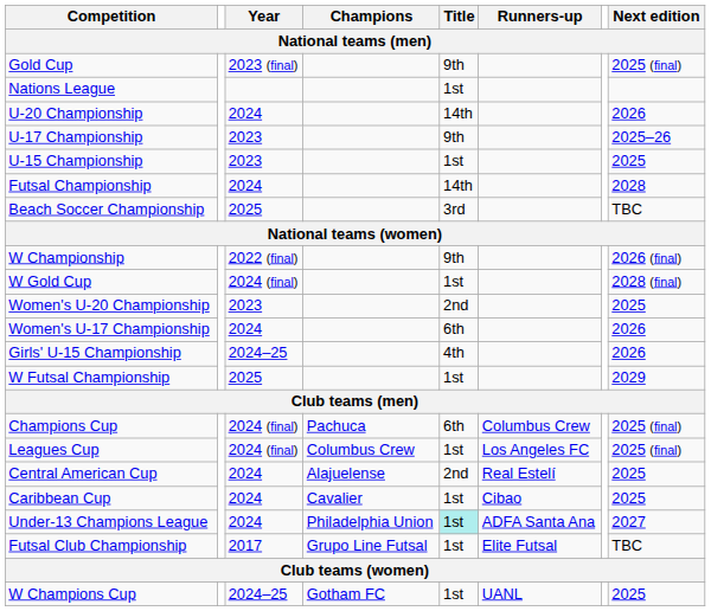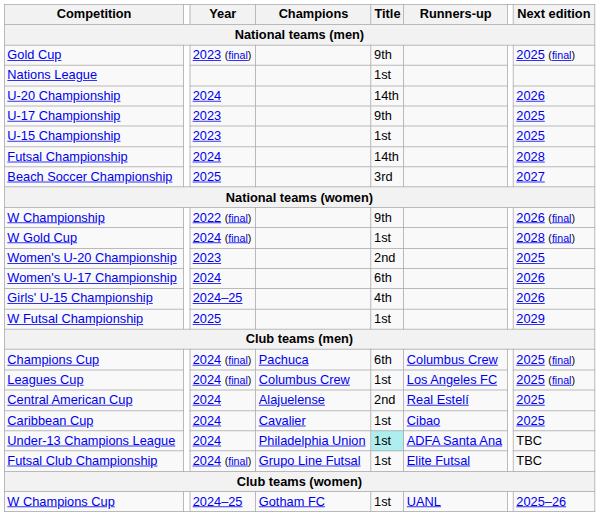 <table class="wikitable sortable">
 <tr>
 <th>Competition</th>
 <td width="1%" rowspan=1 style="background-color:#ffffff;"></td>
 <th>Year</th>
 <th>Champions</th>
 <th>Title</th>
 <th>Runners-up</th>
 <td width="1%" rowspan=1 style="background-color:#ffffff;"></td>
 <th>Next edition</th>
 </tr>
 <tr>
 <th colspan=10>National teams (men)</th>
 </tr>
 <tr>
 <td><a href='#'>Gold Cup</a></td>
 <td width="1%" rowspan=7 style="background-color:#ffffff;"></td>
 <td><a href='#'>2023</a> <small>(<a href='#'>final</a>)</small></td>
 <td></td>
 <td>9th</td>
 <td></td>
 <td width="1%" rowspan=7 style="background-color:#ffffff;"></td>
 <td><a href='#'>2025</a> <small>(<a href='#'>final</a>)</small></td>
 </tr>
 <tr>
 <td><a href='#'>Nations League</a></td>
 <td></td>
 <td></td>
 <td>1st</td>
 <td></td>
 <td></td>
 </tr>
 <tr>
 <td><a href='#'>U-20 Championship</a></td>
 <td><a href='#'>2024</a></td>
 <td></td>
 <td>14th</td>
 <td></td>
 <td><a href='#'>2026</a></td>
 </tr>
 <tr>
 <td><a href='#'>U-17 Championship</a></td>
 <td><a href='#'>2023</a></td>
 <td></td>
 <td>9th</td>
 <td></td>
-<td><a href='#'>2025–26</a></td>
+<td><a href='#'>2025</a></td>
 </tr>
 <tr>
 <td><a href='#'>U-15 Championship</a></td>
 <td><a href='#'>2023</a></td>
 <td></td>
 <td>1st</td>
 <td></td>
 <td><a href='#'>2025</a></td>
 </tr>
 <tr>
 <td><a href='#'>Futsal Championship</a></td>
 <td><a href='#'>2024</a></td>
 <td></td>
 <td>14th</td>
 <td></td>
 <td><a href='#'>2028</a></td>
 </tr>
 <tr>
 <td><a href='#'>Beach Soccer Championship</a></td>
 <td><a href='#'>2025</a></td>
 <td></td>
 <td>3rd</td>
 <td></td>
-<td>TBC</td>
+<td><a href='#'>2027</a></td>
 </tr>
 <tr>
 <th colspan=10>National teams (women)</th>
 </tr>
 <tr>
 <td><a href='#'>W Championship</a></td>
 <td width="1%" rowspan=6 style="background-color:#ffffff;"></td>
 <td><a href='#'>2022</a> <small>(<a href='#'>final</a>)</small></td>
 <td></td>
 <td>9th</td>
 <td></td>
 <td width="1%" rowspan=6 style="background-color:#ffffff;"></td>
 <td><a href='#'>2026</a> <small>(<a href='#'>final</a>)</small></td>
 </tr>
 <tr>
 <td><a href='#'>W Gold Cup</a></td>
 <td><a href='#'>2024</a> <small>(<a href='#'>final</a>)</small></td>
 <td></td>
 <td>1st</td>
 <td></td>
 <td><a href='#'>2028</a> <small>(<a href='#'>final</a>)</small></td>
 </tr>
 <tr>
 <td><a href='#'>Women's U-20 Championship</a></td>
 <td><a href='#'>2023</a></td>
 <td></td>
 <td>2nd</td>
 <td></td>
 <td><a href='#'>2025</a></td>
 </tr>
 <tr>
 <td><a href='#'>Women's U-17 Championship</a></td>
 <td><a href='#'>2024</a></td>
 <td></td>
 <td>6th</td>
 <td></td>
 <td><a href='#'>2026</a></td>
 </tr>
 <tr>
 <td><a href='#'>Girls' U-15 Championship</a></td>
 <td><a href='#'>2024–25</a></td>
 <td></td>
 <td>4th</td>
 <td></td>
 <td><a href='#'>2026</a></td>
 </tr>
 <tr>
 <td><a href='#'>W Futsal Championship</a></td>
 <td><a href='#'>2025</a></td>
 <td></td>
 <td>1st</td>
 <td></td>
 <td><a href='#'>2029</a></td>
 </tr>
 <tr>
 <th colspan=10>Club teams (men)</th>
 </tr>
 <tr>
 <td><a href='#'>Champions Cup</a></td>
 <td width="1%" rowspan=6 style="background-color:#ffffff;"></td>
 <td><a href='#'>2024</a> <small>(<a href='#'>final</a>)</small></td>
 <td> <a href='#'>Pachuca</a></td>
 <td>6th</td>
 <td> <a href='#'>Columbus Crew</a></td>
 <td width="1%" rowspan=6 style="background-color:#ffffff;"></td>
 <td><a href='#'>2025</a> <small>(<a href='#'>final</a>)</small></td>
 </tr>
 <tr>
 <td><a href='#'>Leagues Cup</a></td>
 <td><a href='#'>2024</a> <small>(<a href='#'>final</a>)</small></td>
 <td> <a href='#'>Columbus Crew</a></td>
 <td>1st</td>
 <td> <a href='#'>Los Angeles FC</a></td>
 <td><a href='#'>2025</a> <small>(<a href='#'>final</a>)</small></td>
 </tr>
 <tr>
 <td><a href='#'>Central American Cup</a></td>
 <td><a href='#'>2024</a></td>
 <td> <a href='#'>Alajuelense</a></td>
 <td>2nd</td>
 <td> <a href='#'>Real Estelí</a></td>
 <td><a href='#'>2025</a></td>
 </tr>
 <tr>
 <td><a href='#'>Caribbean Cup</a></td>
 <td><a href='#'>2024</a></td>
 <td> <a href='#'>Cavalier</a></td>
 <td>1st</td>
 <td> <a href='#'>Cibao</a></td>
 <td><a href='#'>2025</a></td>
 </tr>
 <tr>
 <td><a href='#'>Under-13 Champions League</a></td>
 <td><a href='#'>2024</a></td>
 <td> <a href='#'>Philadelphia Union</a></td>
 <td style="background: paleturquoise;">1st</td>
 <td> <a href='#'>ADFA Santa Ana</a></td>
-<td><a href='#'>2027</a></td>
+<td>TBC</td>
 </tr>
 <tr>
 <td><a href='#'>Futsal Club Championship</a></td>
-<td><a href='#'>2017</a></td>
+<td><a href='#'>2024</a> <small>(<a href='#'>final</a>)</small></td>
 <td> <a href='#'>Grupo Line Futsal</a></td>
 <td>1st</td>
 <td> <a href='#'>Elite Futsal</a></td>
 <td>TBC</td>
 </tr>
 <tr>
 <th colspan=10>Club teams (women)</th>
 </tr>
 <tr>
 <td><a href='#'>W Champions Cup</a></td>
 <td width="1%" style="background-color:#ffffff;"></td>
 <td><a href='#'>2024–25</a></td>
 <td> <a href='#'>Gotham FC</a></td>
 <td>1st</td>
 <td> <a href='#'>UANL</a></td>
 <td width="1%" style="background-color:#ffffff;"></td>
-<td><a href='#'>2025</a></td>
+<td><a href='#'>2025–26</a></td>
 </tr>
 </table>
